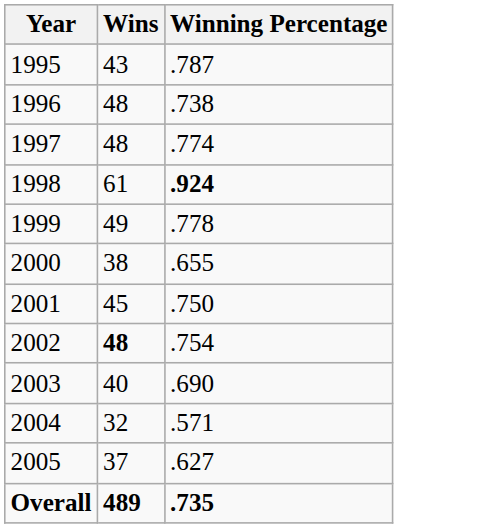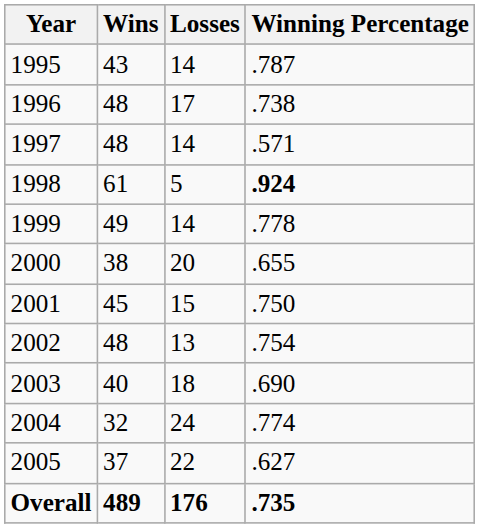 <table class="wikitable collapsible collapsed">
 <tr>
 <th>Year</th>
 <th>Wins</th>
+<th>Losses</th>
 <th>Winning Percentage</th>
 </tr>
 <tr>
 <td>1995</td>
 <td>43</td>
+<td>14</td>
 <td>.787</td>
 </tr>
 <tr>
 <td>1996</td>
 <td>48</td>
+<td>17</td>
 <td>.738</td>
 </tr>
 <tr>
 <td>1997</td>
 <td>48</td>
-<td>.774</td>
+<td>14</td>
+<td>.571</td>
 </tr>
 <tr>
 <td>1998</td>
 <td>61</td>
+<td>5</td>
 <td><strong>.924</strong></td>
 </tr>
 <tr>
 <td>1999</td>
 <td>49</td>
+<td>14</td>
 <td>.778</td>
 </tr>
 <tr>
 <td>2000</td>
 <td>38</td>
+<td>20</td>
 <td>.655</td>
 </tr>
 <tr>
 <td>2001</td>
 <td>45</td>
+<td>15</td>
 <td>.750</td>
 </tr>
 <tr>
 <td>2002</td>
-<td><strong>48</strong></td>
+<td>48</td>
+<td>13</td>
 <td>.754</td>
 </tr>
 <tr>
 <td>2003</td>
 <td>40</td>
+<td>18</td>
 <td>.690</td>
 </tr>
 <tr>
 <td>2004</td>
 <td>32</td>
-<td>.571</td>
+<td>24</td>
+<td>.774</td>
 </tr>
 <tr>
 <td>2005</td>
 <td>37</td>
+<td>22</td>
 <td>.627</td>
 </tr>
 <tr>
 <td><strong>Overall</strong></td>
 <td><strong>489</strong></td>
+<td><strong>176</strong></td>
 <td><strong>.735</strong></td>
 </tr>
 </table>
